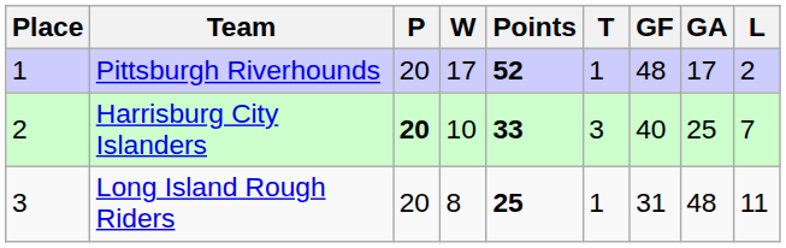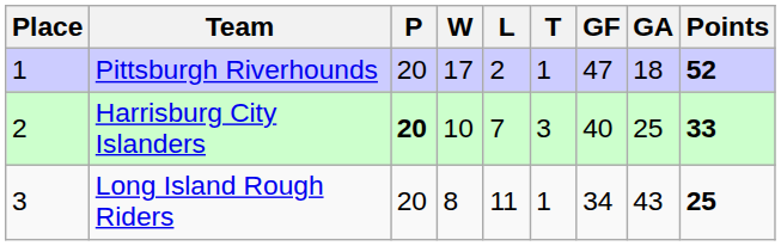 <table class="wikitable">
 <tr>
 <th>Place</th>
 <th width="170">Team</th>
 <th width="20">P</th>
 <th width="20">W</th>
-<th>Points</th>
+<th width="20">L</th>
 <th width="20">T</th>
 <th width="20">GF</th>
 <th width="20">GA</th>
-<th width="20">L</th>
+<th>Points</th>
 </tr>
 <tr bgcolor=#ccccff>
 <td>1</td>
 <td><a href='#'>Pittsburgh Riverhounds</a></td>
 <td>20</td>
 <td>17</td>
+<td>2</td>
+<td>1</td>
+<td>47</td>
+<td>18</td>
 <td><strong>52</strong></td>
-<td>1</td>
-<td>48</td>
-<td>17</td>
-<td>2</td>
 </tr>
 <tr bgcolor=#ccffcc>
 <td>2</td>
 <td><a href='#'>Harrisburg City Islanders</a></td>
 <td><strong>20</strong></td>
 <td>10</td>
-<td><strong>33</strong></td>
+<td>7</td>
 <td>3</td>
 <td>40</td>
 <td>25</td>
-<td>7</td>
+<td><strong>33</strong></td>
 </tr>
 <tr>
 <td>3</td>
 <td><a href='#'>Long Island Rough Riders</a></td>
 <td>20</td>
 <td>8</td>
+<td>11</td>
+<td>1</td>
+<td>34</td>
+<td>43</td>
 <td><strong>25</strong></td>
-<td>1</td>
-<td>31</td>
-<td>48</td>
-<td>11</td>
 </tr>
 </table>
